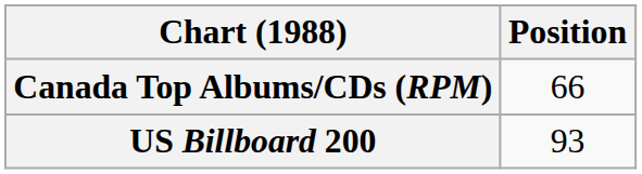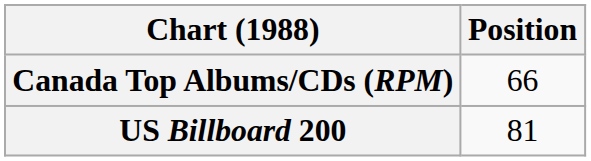 <table class="wikitable plainrowheaders" style="text-align:center">
 <tr>
 <th scope="col">Chart (1988)</th>
 <th scope="col">Position</th>
 </tr>
 <tr>
 <th scope="row">Canada Top Albums/CDs (<em>RPM</em>)</th>
 <td>66</td>
 </tr>
 <tr>
 <th scope="row">US <em>Billboard</em> 200</th>
-<td>93</td>
+<td>81</td>
 </tr>
 </table>
